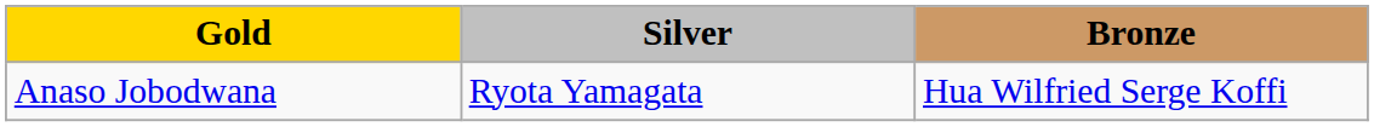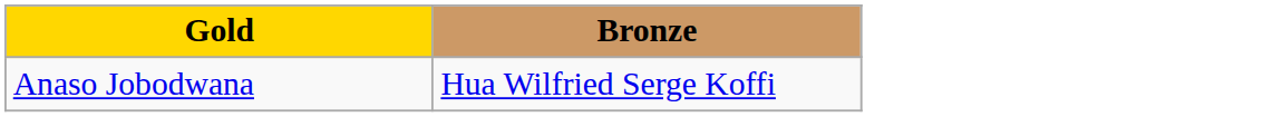 <table class="wikitable" style="text-align:left">
 <tr align="center">
 <td width=200 bgcolor=gold><strong>Gold</strong></td>
-<td width=200 bgcolor=silver><strong>Silver</strong></td>
 <td width=200 bgcolor=CC9966><strong>Bronze</strong></td>
 </tr>
 <tr>
 <td><a href='#'>Anaso Jobodwana</a><br><em></em></td>
-<td><a href='#'>Ryota Yamagata</a><br><em></em></td>
 <td><a href='#'>Hua Wilfried Serge Koffi</a><br><em></em></td>
 </tr>
 </table>
